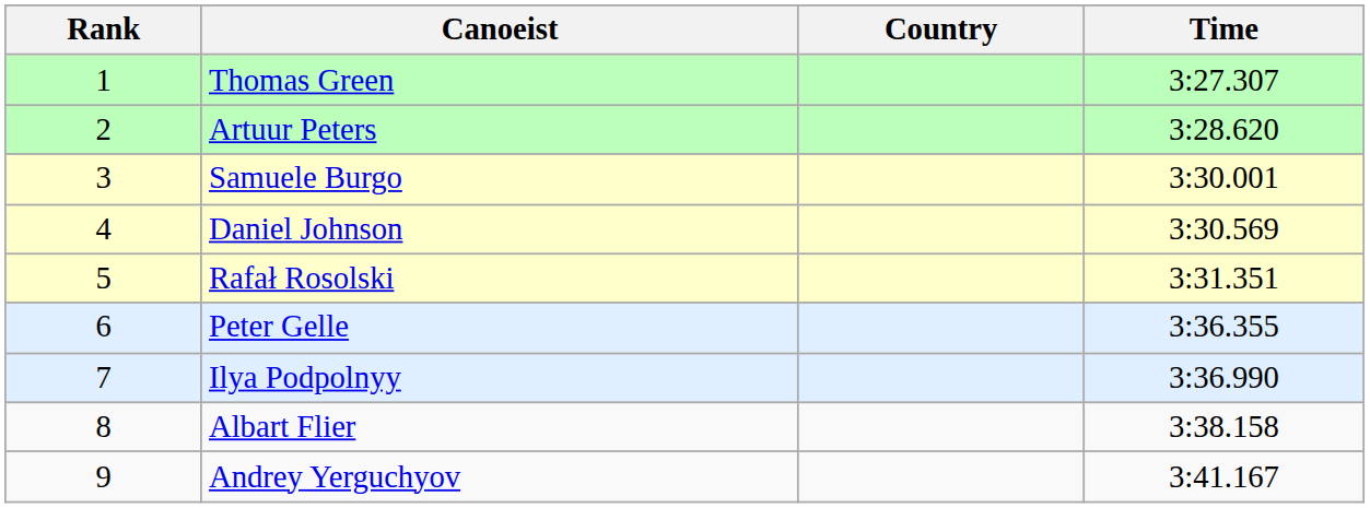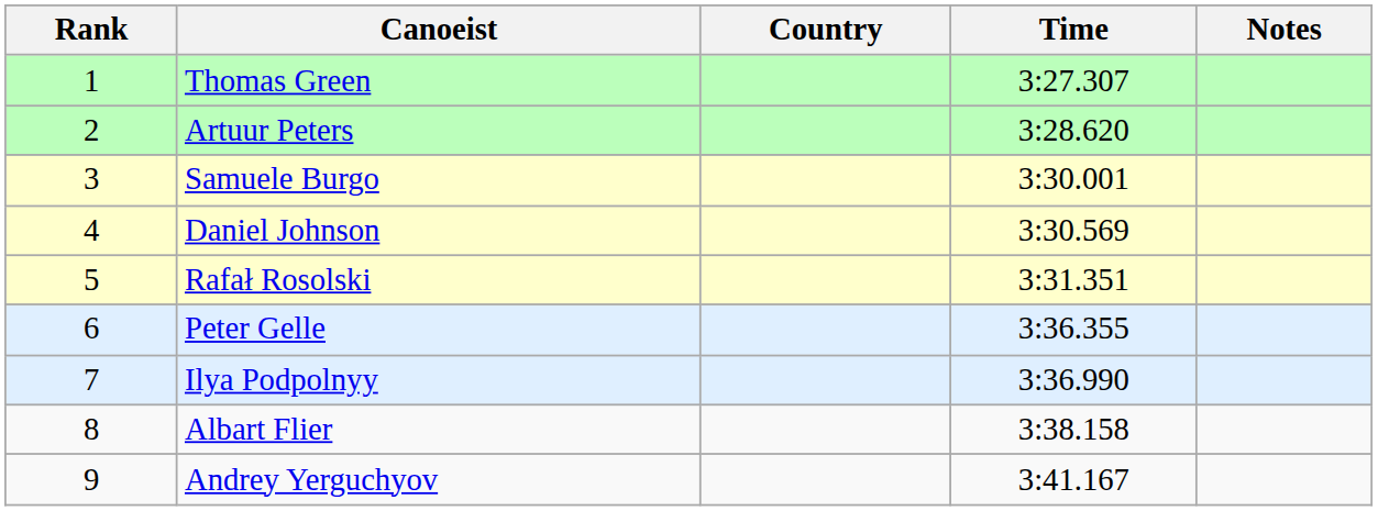 <table class="wikitable" style="text-align:center;width: 55%">
 <tr>
 <th>Rank</th>
 <th>Canoeist</th>
 <th>Country</th>
 <th>Time</th>
+<th>Notes</th>
 </tr>
 <tr bgcolor=bbffbb>
 <td>1</td>
 <td align="left"><a href='#'>Thomas Green</a></td>
 <td align="left"></td>
 <td>3:27.307</td>
+<td></td>
 </tr>
 <tr bgcolor=bbffbb>
 <td>2</td>
 <td align="left"><a href='#'>Artuur Peters</a></td>
 <td align="left"></td>
 <td>3:28.620</td>
+<td></td>
 </tr>
 <tr bgcolor=ffffcc>
 <td>3</td>
 <td align="left"><a href='#'>Samuele Burgo</a></td>
 <td align="left"></td>
 <td>3:30.001</td>
+<td></td>
 </tr>
 <tr bgcolor=ffffcc>
 <td>4</td>
 <td align="left"><a href='#'>Daniel Johnson</a></td>
 <td align="left"></td>
 <td>3:30.569</td>
+<td></td>
 </tr>
 <tr bgcolor=ffffcc>
 <td>5</td>
 <td align="left"><a href='#'>Rafał Rosolski</a></td>
 <td align="left"></td>
 <td>3:31.351</td>
+<td></td>
 </tr>
 <tr bgcolor=dfefff>
 <td>6</td>
 <td align="left"><a href='#'>Peter Gelle</a></td>
 <td align="left"></td>
 <td>3:36.355</td>
+<td></td>
 </tr>
 <tr bgcolor=dfefff>
 <td>7</td>
 <td align="left"><a href='#'>Ilya Podpolnyy</a></td>
 <td align="left"></td>
 <td>3:36.990</td>
+<td></td>
 </tr>
 <tr>
 <td>8</td>
 <td align="left"><a href='#'>Albart Flier</a></td>
 <td align="left"></td>
 <td>3:38.158</td>
+<td></td>
 </tr>
 <tr>
 <td>9</td>
 <td align="left"><a href='#'>Andrey Yerguchyov</a></td>
 <td align="left"></td>
 <td>3:41.167</td>
+<td></td>
 </tr>
 </table>
